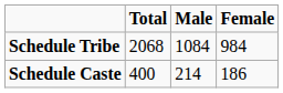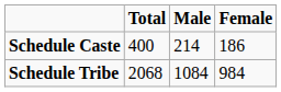 <table class="wikitable">
 <tr>
 <td></td>
 <td><strong>Total</strong></td>
 <td><strong>Male</strong></td>
 <td><strong>Female</strong></td>
 </tr>
 <tr>
+<td><strong>Schedule Caste</strong></td>
+<td>400</td>
+<td>214</td>
+<td>186</td>
+</tr>
+<tr>
 <td><strong>Schedule Tribe</strong></td>
 <td>2068</td>
 <td>1084</td>
 <td>984</td>
 </tr>
-<tr>
-<td><strong>Schedule Caste</strong></td>
-<td>400</td>
-<td>214</td>
-<td>186</td>
-</tr>
 </table>
